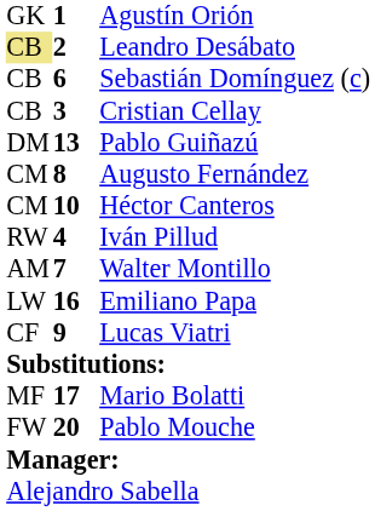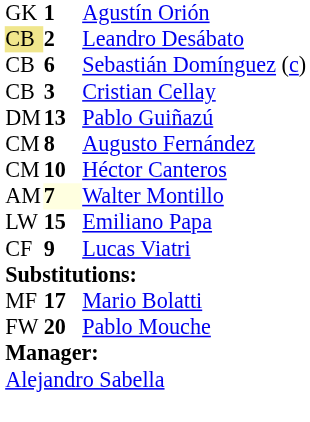 <table cellspacing="0" cellpadding="0" style="font-size:90%; margin:auto;">
 <tr>
 <th width=25></th>
 <th width=25></th>
 </tr>
 <tr>
 <td>GK</td>
 <td><strong>1</strong></td>
 <td><a href='#'>Agustín Orión</a></td>
 </tr>
 <tr>
 <td style="background: khaki;">CB</td>
 <td><strong>2</strong></td>
 <td><a href='#'>Leandro Desábato</a></td>
 <td></td>
 </tr>
 <tr>
 <td>CB</td>
 <td><strong>6</strong></td>
 <td><a href='#'>Sebastián Domínguez</a> (<a href='#'>c</a>)</td>
 </tr>
 <tr>
 <td>CB</td>
 <td><strong>3</strong></td>
 <td><a href='#'>Cristian Cellay</a></td>
 </tr>
 <tr>
 <td>DM</td>
 <td><strong>13</strong></td>
 <td><a href='#'>Pablo Guiñazú</a></td>
 </tr>
 <tr>
 <td>CM</td>
 <td><strong>8</strong></td>
 <td><a href='#'>Augusto Fernández</a></td>
 </tr>
 <tr>
 <td>CM</td>
 <td><strong>10</strong></td>
 <td><a href='#'>Héctor Canteros</a></td>
 <td></td>
 <td></td>
 </tr>
 <tr>
-<td>RW</td>
-<td><strong>4</strong></td>
-<td><a href='#'>Iván Pillud</a></td>
-<td></td>
-<td></td>
-</tr>
-<tr>
 <td>AM</td>
-<td><strong>7</strong></td>
+<td style="background: lightyellow;"><strong>7</strong></td>
 <td><a href='#'>Walter Montillo</a></td>
 </tr>
 <tr>
 <td>LW</td>
-<td><strong>16</strong></td>
+<td><strong>15</strong></td>
 <td><a href='#'>Emiliano Papa</a></td>
 </tr>
 <tr>
 <td>CF</td>
 <td><strong>9</strong></td>
 <td><a href='#'>Lucas Viatri</a></td>
 </tr>
 <tr>
 <td colspan=3><strong>Substitutions:</strong></td>
 </tr>
 <tr>
 <td>MF</td>
 <td><strong>17</strong></td>
 <td><a href='#'>Mario Bolatti</a></td>
 <td></td>
 <td></td>
 </tr>
 <tr>
 <td>FW</td>
 <td><strong>20</strong></td>
 <td><a href='#'>Pablo Mouche</a></td>
 <td></td>
 <td></td>
 </tr>
 <tr>
 <td colspan=3><strong>Manager:</strong></td>
 </tr>
 <tr>
 <td colspan=3><a href='#'>Alejandro Sabella</a></td>
 </tr>
 </table>
